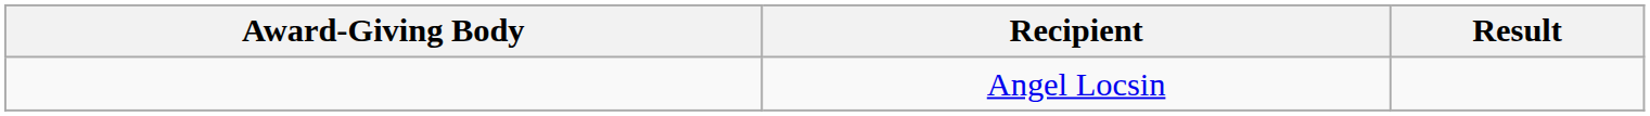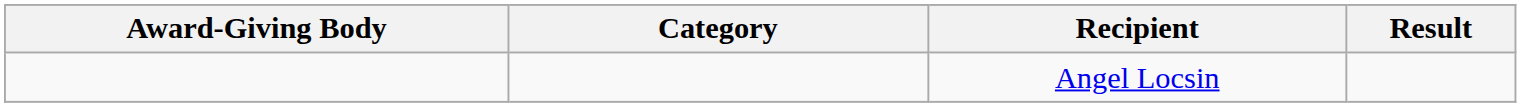 <table | width="90%" class="wikitable sortable">
 <tr>
 <th width="30%">Award-Giving Body</th>
+<th width="25%">Category</th>
 <th width="25%">Recipient</th>
 <th width="10%">Result</th>
 </tr>
 <tr>
 <td align="left"></td>
+<td></td>
 <td align=center><a href='#'>Angel Locsin</a></td>
 <td></td>
 </tr>
 </table>
